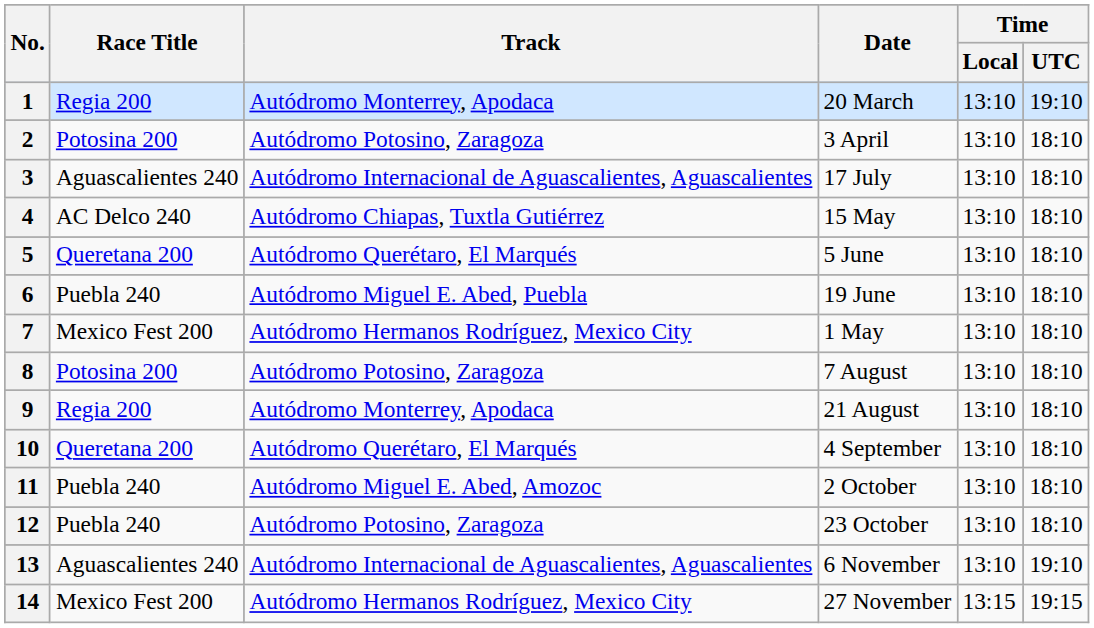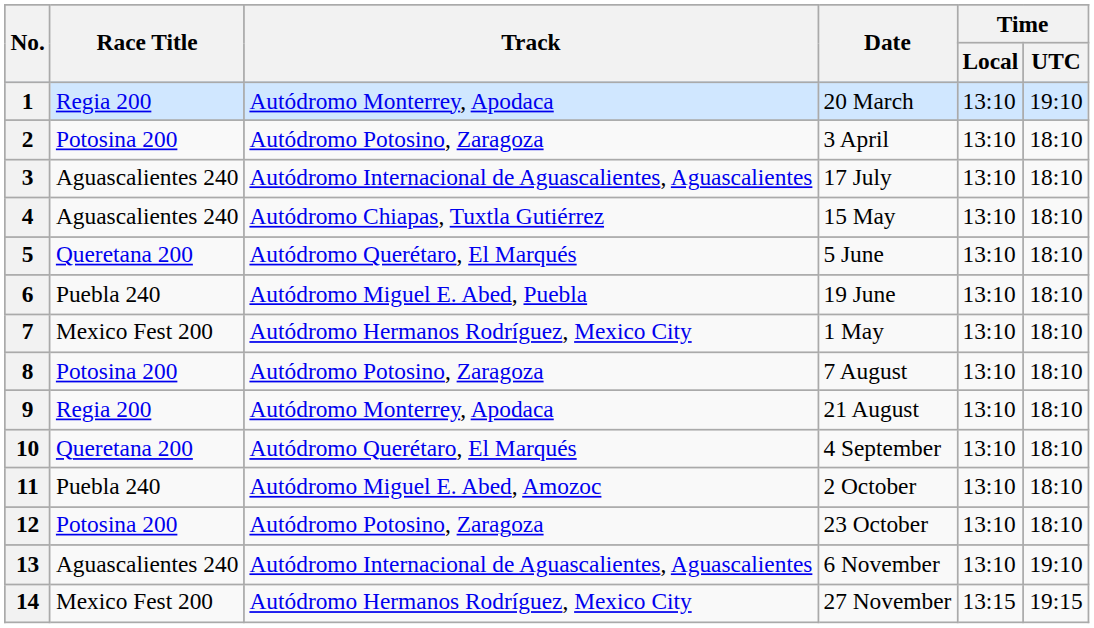 <table class="wikitable" style="font-size:85%;">
 <tr>
 <th rowspan=2>No.</th>
 <th rowspan=2>Race Title</th>
 <th rowspan=2>Track</th>
 <th rowspan=2>Date</th>
 <th colspan=2>Time</th>
 </tr>
 <tr>
 <th>Local</th>
 <th>UTC</th>
 </tr>
 <tr style="background:#D0E7FF;">
 <th>1</th>
 <td><a href='#'>Regia 200</a></td>
 <td> <a href='#'>Autódromo Monterrey</a>, <a href='#'>Apodaca</a></td>
 <td>20 March</td>
 <td>13:10</td>
 <td>19:10</td>
 </tr>
 <tr>
 <th>2</th>
 <td><a href='#'>Potosina 200</a></td>
 <td> <a href='#'>Autódromo Potosino</a>, <a href='#'>Zaragoza</a></td>
 <td>3 April</td>
 <td>13:10</td>
 <td>18:10</td>
 </tr>
 <tr>
 <th>3</th>
 <td>Aguascalientes 240</td>
 <td> <a href='#'>Autódromo Internacional de Aguascalientes</a>, <a href='#'>Aguascalientes</a></td>
 <td>17 July</td>
 <td>13:10</td>
 <td>18:10</td>
 </tr>
 <tr>
 <th>4</th>
-<td>AC Delco 240</td>
+<td>Aguascalientes 240</td>
 <td> <a href='#'>Autódromo Chiapas</a>, <a href='#'>Tuxtla Gutiérrez</a></td>
 <td>15 May</td>
 <td>13:10</td>
 <td>18:10</td>
 </tr>
 <tr>
 <th>5</th>
 <td><a href='#'>Queretana 200</a></td>
 <td> <a href='#'>Autódromo Querétaro</a>, <a href='#'>El Marqués</a></td>
 <td>5 June</td>
 <td>13:10</td>
 <td>18:10</td>
 </tr>
 <tr>
 <th>6</th>
 <td>Puebla 240</td>
 <td> <a href='#'>Autódromo Miguel E. Abed</a>, <a href='#'>Puebla</a></td>
 <td>19 June</td>
 <td>13:10</td>
 <td>18:10</td>
 </tr>
 <tr>
 <th>7</th>
 <td>Mexico Fest 200</td>
 <td> <a href='#'>Autódromo Hermanos Rodríguez</a>, <a href='#'>Mexico City</a></td>
 <td>1 May</td>
 <td>13:10</td>
 <td>18:10</td>
 </tr>
 <tr>
 <th>8</th>
 <td><a href='#'>Potosina 200</a></td>
 <td> <a href='#'>Autódromo Potosino</a>, <a href='#'>Zaragoza</a></td>
 <td>7 August</td>
 <td>13:10</td>
 <td>18:10</td>
 </tr>
 <tr>
 <th>9</th>
 <td><a href='#'>Regia 200</a></td>
 <td> <a href='#'>Autódromo Monterrey</a>, <a href='#'>Apodaca</a></td>
 <td>21 August</td>
 <td>13:10</td>
 <td>18:10</td>
 </tr>
 <tr>
 <th>10</th>
 <td><a href='#'>Queretana 200</a></td>
 <td> <a href='#'>Autódromo Querétaro</a>, <a href='#'>El Marqués</a></td>
 <td>4 September</td>
 <td>13:10</td>
 <td>18:10</td>
 </tr>
 <tr>
 <th>11</th>
 <td>Puebla 240</td>
 <td> <a href='#'>Autódromo Miguel E. Abed</a>, <a href='#'>Amozoc</a></td>
 <td>2 October</td>
 <td>13:10</td>
 <td>18:10</td>
 </tr>
 <tr>
 <th>12</th>
-<td>Puebla 240</td>
+<td><a href='#'>Potosina 200</a></td>
 <td> <a href='#'>Autódromo Potosino</a>, <a href='#'>Zaragoza</a></td>
 <td>23 October</td>
 <td>13:10</td>
 <td>18:10</td>
 </tr>
 <tr>
 <th>13</th>
 <td>Aguascalientes 240</td>
 <td> <a href='#'>Autódromo Internacional de Aguascalientes</a>, <a href='#'>Aguascalientes</a></td>
 <td>6 November</td>
 <td>13:10</td>
 <td>19:10</td>
 </tr>
 <tr>
 <th>14</th>
 <td>Mexico Fest 200</td>
 <td> <a href='#'>Autódromo Hermanos Rodríguez</a>, <a href='#'>Mexico City</a></td>
 <td>27 November</td>
 <td>13:15</td>
 <td>19:15</td>
 </tr>
 </table>
